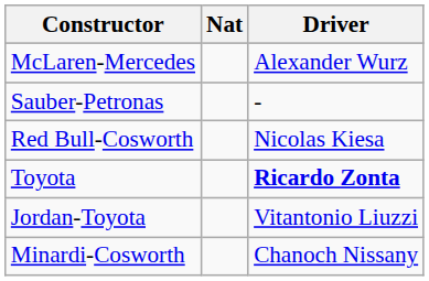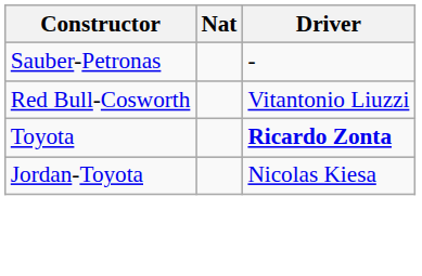 <table class="wikitable" style="font-size: 85%">
 <tr>
 <th>Constructor</th>
 <th>Nat</th>
 <th>Driver</th>
-</tr>
-<tr>
-<td><a href='#'>McLaren</a>-<a href='#'>Mercedes</a></td>
-<td></td>
-<td><a href='#'>Alexander Wurz</a></td>
 </tr>
 <tr>
 <td><a href='#'>Sauber</a>-<a href='#'>Petronas</a></td>
 <td></td>
 <td>-</td>
 </tr>
 <tr>
 <td><a href='#'>Red Bull</a>-<a href='#'>Cosworth</a></td>
 <td></td>
-<td><a href='#'>Nicolas Kiesa</a></td>
+<td><a href='#'>Vitantonio Liuzzi</a></td>
 </tr>
 <tr>
 <td><a href='#'>Toyota</a></td>
 <td></td>
 <td><strong><a href='#'>Ricardo Zonta</a></strong></td>
 </tr>
 <tr>
 <td><a href='#'>Jordan</a>-<a href='#'>Toyota</a></td>
 <td></td>
-<td><a href='#'>Vitantonio Liuzzi</a></td>
-</tr>
-<tr>
-<td><a href='#'>Minardi</a>-<a href='#'>Cosworth</a></td>
-<td></td>
-<td><a href='#'>Chanoch Nissany</a></td>
+<td><a href='#'>Nicolas Kiesa</a></td>
 </tr>
 </table>
